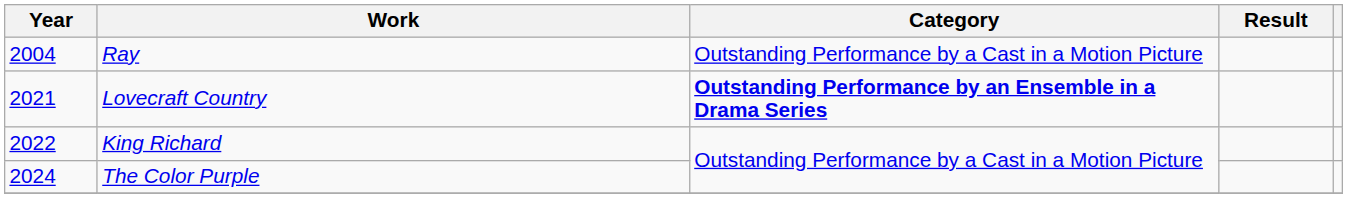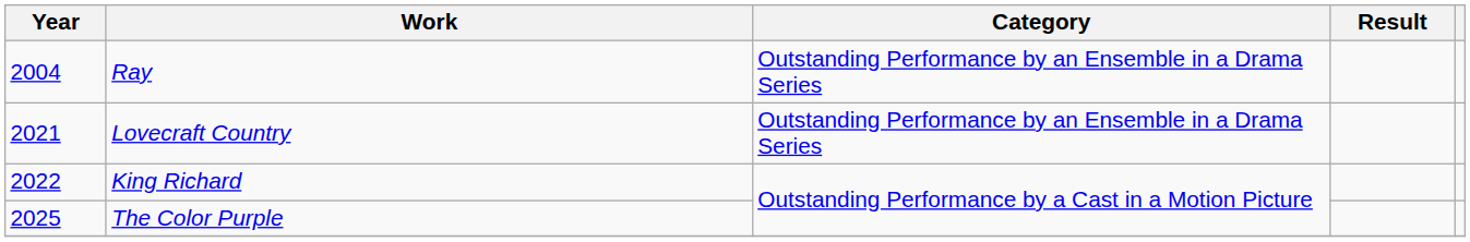 <table class="wikitable">
 <tr>
 <th scope="col" style="width:4em;">Year</th>
 <th scope="col" style="width:28em;">Work</th>
 <th scope="col" style="width:25em;">Category</th>
 <th scope="col" style="width:5em;">Result</th>
 <th></th>
 </tr>
 <tr>
 <td><a href='#'>2004</a></td>
 <td><em><a href='#'>Ray</a></em></td>
-<td><a href='#'>Outstanding Performance by a Cast in a Motion Picture</a></td>
+<td><a href='#'>Outstanding Performance by an Ensemble in a Drama Series</a></td>
 <td></td>
 <td></td>
 </tr>
 <tr>
 <td><a href='#'>2021</a></td>
 <td><em><a href='#'>Lovecraft Country</a></em></td>
-<td><strong><a href='#'>Outstanding Performance by an Ensemble in a Drama Series</a></strong></td>
+<td><a href='#'>Outstanding Performance by an Ensemble in a Drama Series</a></td>
 <td></td>
 <td></td>
 </tr>
 <tr>
 <td><a href='#'>2022</a></td>
 <td><em><a href='#'>King Richard</a></em></td>
 <td rowspan=2><a href='#'>Outstanding Performance by a Cast in a Motion Picture</a></td>
 <td></td>
 <td></td>
 </tr>
 <tr>
-<td><a href='#'>2024</a></td>
+<td><a href='#'>2025</a></td>
 <td><em><a href='#'>The Color Purple</a></em></td>
 <td></td>
 <td></td>
 </tr>
 <tr>
 </tr>
 </table>
